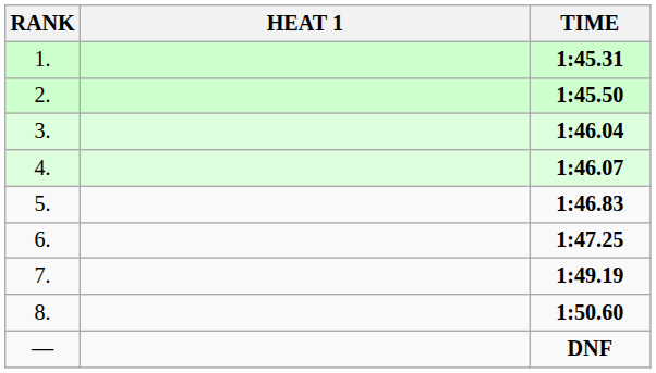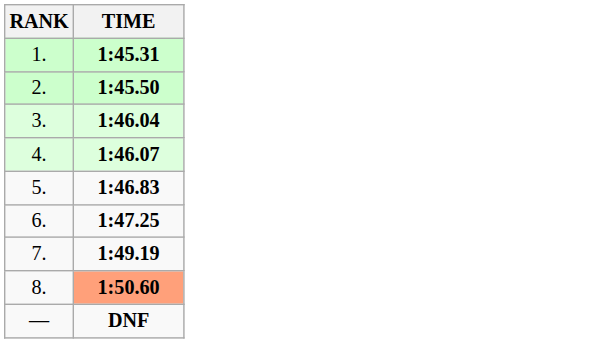 <table class="wikitable" style="border-collapse: collapse; font-size: 90%;">
 <tr>
 <th>RANK</th>
-<th style="width: 20em">HEAT 1</th>
 <th style="width: 5em">TIME</th>
 </tr>
 <tr style="background:#ccffcc;">
 <td align="center">1.</td>
-<td></td>
 <td align="center"><strong>1:45.31</strong></td>
 </tr>
 <tr style="background:#ccffcc;">
 <td align="center">2.</td>
-<td></td>
 <td align="center"><strong>1:45.50</strong></td>
 </tr>
 <tr style="background:#ddffdd;">
 <td align="center">3.</td>
-<td></td>
 <td align="center"><strong>1:46.04</strong></td>
 </tr>
 <tr style="background:#ddffdd;">
 <td align="center">4.</td>
-<td></td>
 <td align="center"><strong>1:46.07</strong></td>
 </tr>
 <tr>
 <td align="center">5.</td>
-<td></td>
 <td align="center"><strong>1:46.83</strong></td>
 </tr>
 <tr>
 <td align="center">6.</td>
-<td></td>
 <td align="center"><strong>1:47.25</strong></td>
 </tr>
 <tr>
 <td align="center">7.</td>
-<td></td>
 <td align="center"><strong>1:49.19</strong></td>
 </tr>
 <tr>
 <td align="center">8.</td>
-<td></td>
-<td align="center"><strong>1:50.60</strong></td>
+<td align="center" style="background: lightsalmon;"><strong>1:50.60</strong></td>
 </tr>
 <tr>
 <td align="center">—</td>
-<td></td>
 <td align="center"><strong>DNF</strong></td>
 </tr>
 </table>
